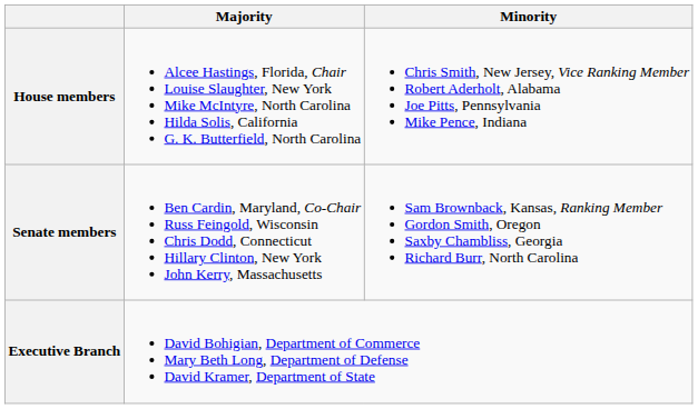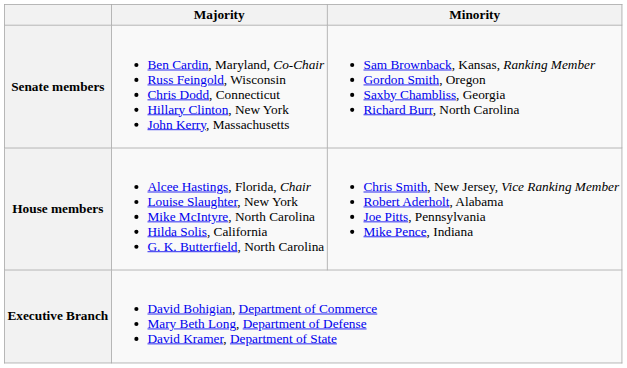 <table class=wikitable>
 <tr>
 <th></th>
 <th>Majority</th>
 <th>Minority</th>
 </tr>
 <tr>
+<th>Senate members</th>
+<td valign="top" ><br><ul><li><a href='#'>Ben Cardin</a>, Maryland, <em>Co-Chair</em></li><li><a href='#'>Russ Feingold</a>, Wisconsin</li><li><a href='#'>Chris Dodd</a>, Connecticut</li><li><a href='#'>Hillary Clinton</a>, New York</li><li><a href='#'>John Kerry</a>, Massachusetts</li></ul></td>
+<td valign="top" ><br><ul><li><a href='#'>Sam Brownback</a>, Kansas, <em>Ranking Member</em></li><li><a href='#'>Gordon Smith</a>, Oregon</li><li><a href='#'>Saxby Chambliss</a>, Georgia</li><li><a href='#'>Richard Burr</a>, North Carolina</li></ul></td>
+</tr>
+<tr>
 <th>House members</th>
 <td valign="top" ><br><ul><li><a href='#'>Alcee Hastings</a>, Florida, <em>Chair</em></li><li><a href='#'>Louise Slaughter</a>, New York</li><li><a href='#'>Mike McIntyre</a>, North Carolina</li><li><a href='#'>Hilda Solis</a>, California</li><li><a href='#'>G. K. Butterfield</a>, North Carolina</li></ul></td>
 <td valign="top" ><br><ul><li><a href='#'>Chris Smith</a>, New Jersey, <em>Vice Ranking Member</em></li><li><a href='#'>Robert Aderholt</a>, Alabama</li><li><a href='#'>Joe Pitts</a>, Pennsylvania</li><li><a href='#'>Mike Pence</a>, Indiana</li></ul></td>
-</tr>
-<tr>
-<th>Senate members</th>
-<td valign="top" ><br><ul><li><a href='#'>Ben Cardin</a>, Maryland, <em>Co-Chair</em></li><li><a href='#'>Russ Feingold</a>, Wisconsin</li><li><a href='#'>Chris Dodd</a>, Connecticut</li><li><a href='#'>Hillary Clinton</a>, New York</li><li><a href='#'>John Kerry</a>, Massachusetts</li></ul></td>
-<td valign="top" ><br><ul><li><a href='#'>Sam Brownback</a>, Kansas, <em>Ranking Member</em></li><li><a href='#'>Gordon Smith</a>, Oregon</li><li><a href='#'>Saxby Chambliss</a>, Georgia</li><li><a href='#'>Richard Burr</a>, North Carolina</li></ul></td>
 </tr>
 <tr>
 <th>Executive Branch</th>
 <td colspan=2><br><ul><li><a href='#'>David Bohigian</a>, <a href='#'>Department of Commerce</a></li><li><a href='#'>Mary Beth Long</a>, <a href='#'>Department of Defense</a></li><li><a href='#'>David Kramer</a>, <a href='#'>Department of State</a></li></ul></td>
 </tr>
 </table>
